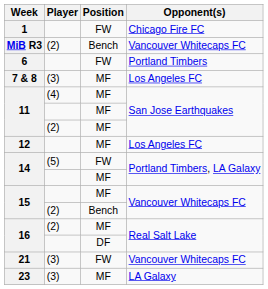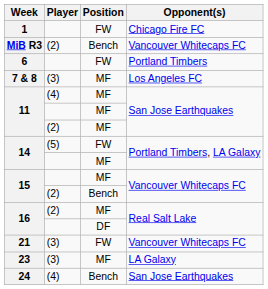 <table class="wikitable plainrowheaders">
 <tr>
 <th scope=col>Week</th>
 <th scope=col>Player</th>
 <th scope=col>Position</th>
 <th scope=col>Opponent(s)</th>
 </tr>
 <tr>
 <th scope=row style=text-align:center>1</th>
 <td></td>
 <td align=center>FW</td>
 <td><a href='#'>Chicago Fire FC</a></td>
 </tr>
 <tr>
 <th scope=row style=text-align:center><a href='#'>MiB</a> R3</th>
 <td> (2)</td>
 <td align=center>Bench</td>
 <td><a href='#'>Vancouver Whitecaps FC</a></td>
 </tr>
 <tr>
 <th scope=row style=text-align:center>6</th>
 <td></td>
 <td align=center>FW</td>
 <td><a href='#'>Portland Timbers</a></td>
 </tr>
 <tr>
 <th scope=row style=text-align:center>7 & 8</th>
 <td> (3)</td>
 <td align=center>MF</td>
 <td><a href='#'>Los Angeles FC</a></td>
 </tr>
 <tr>
 <th scope=row style=text-align:center rowspan=3>11</th>
 <td> (4)</td>
 <td align=center>MF</td>
 <td rowspan=3><a href='#'>San Jose Earthquakes</a></td>
 </tr>
 <tr>
 <td></td>
 <td align=center>MF</td>
 </tr>
 <tr>
 <td> (2)</td>
 <td align=center>MF</td>
 </tr>
 <tr>
-<th scope=row style=text-align:center>12</th>
-<td></td>
-<td align=center>MF</td>
-<td><a href='#'>Los Angeles FC</a></td>
-</tr>
-<tr>
 <th scope=row style=text-align:center rowspan=2>14</th>
 <td> (5)</td>
 <td align=center>FW</td>
 <td rowspan=2><a href='#'>Portland Timbers</a>, <a href='#'>LA Galaxy</a></td>
 </tr>
 <tr>
 <td></td>
 <td align=center>MF</td>
 </tr>
 <tr>
 <th scope=row style=text-align:center rowspan=2>15</th>
 <td></td>
 <td align=center>MF</td>
 <td rowspan=2><a href='#'>Vancouver Whitecaps FC</a></td>
 </tr>
 <tr>
 <td> (2)</td>
 <td align=center>Bench</td>
 </tr>
 <tr>
 <th scope=row style=text-align:center rowspan=2>16</th>
 <td> (2)</td>
 <td align=center>MF</td>
 <td rowspan=2><a href='#'>Real Salt Lake</a></td>
 </tr>
 <tr>
 <td></td>
 <td align=center>DF</td>
 </tr>
 <tr>
 <th scope=row style=text-align:center>21</th>
 <td> (3)</td>
 <td align=center>FW</td>
 <td><a href='#'>Vancouver Whitecaps FC</a></td>
 </tr>
 <tr>
 <th scope=row style=text-align:center>23</th>
 <td> (3)</td>
 <td align=center>MF</td>
 <td><a href='#'>LA Galaxy</a></td>
 </tr>
+<tr>
+<th scope=row style=text-align:center>24</th>
+<td> (4)</td>
+<td align=center>Bench</td>
+<td><a href='#'>San Jose Earthquakes</a></td>
+</tr>
 </table>
